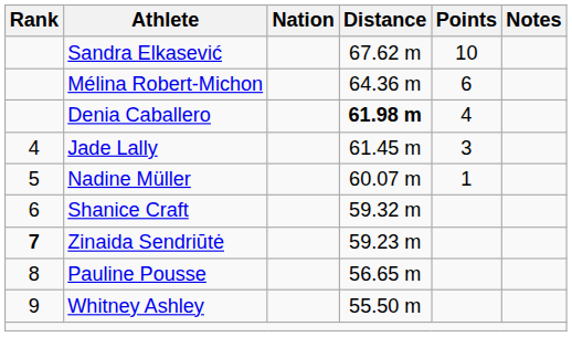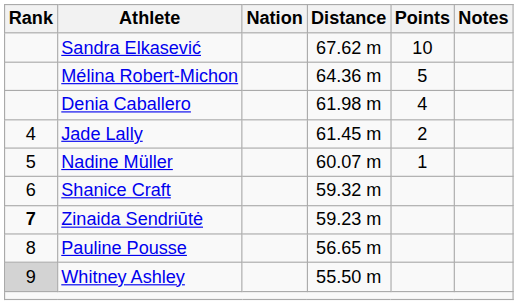 <table class="wikitable mw-datatable sortable" style="text-align:center;">
 <tr>
 <th>Rank</th>
 <th>Athlete</th>
 <th>Nation</th>
 <th>Distance</th>
 <th>Points</th>
 <th>Notes</th>
 </tr>
 <tr>
 <td></td>
 <td align=left><a href='#'>Sandra Elkasević</a></td>
 <td align=left></td>
 <td>67.62 m</td>
 <td>10</td>
 <td></td>
 </tr>
 <tr>
 <td></td>
 <td align=left><a href='#'>Mélina Robert-Michon</a></td>
 <td align=left></td>
 <td>64.36 m</td>
-<td>6</td>
+<td>5</td>
 <td></td>
 </tr>
 <tr>
 <td></td>
 <td align=left><a href='#'>Denia Caballero</a></td>
 <td align=left></td>
-<td><strong>61.98 m</strong></td>
+<td>61.98 m</td>
 <td>4</td>
 <td></td>
 </tr>
 <tr>
 <td>4</td>
 <td align=left><a href='#'>Jade Lally</a></td>
 <td align=left></td>
 <td>61.45 m</td>
-<td>3</td>
+<td>2</td>
 <td></td>
 </tr>
 <tr>
 <td>5</td>
 <td align=left><a href='#'>Nadine Müller</a></td>
 <td align=left></td>
 <td>60.07 m</td>
 <td>1</td>
 <td></td>
 </tr>
 <tr>
 <td>6</td>
 <td align=left><a href='#'>Shanice Craft</a></td>
 <td align=left></td>
 <td>59.32 m</td>
 <td></td>
 <td></td>
 </tr>
 <tr>
 <td><strong>7</strong></td>
 <td align=left><a href='#'>Zinaida Sendriūtė</a></td>
 <td align=left></td>
 <td>59.23 m</td>
 <td></td>
 <td></td>
 </tr>
 <tr>
 <td>8</td>
 <td align=left><a href='#'>Pauline Pousse</a></td>
 <td align=left></td>
 <td>56.65 m</td>
 <td></td>
 <td></td>
 </tr>
 <tr>
-<td>9</td>
+<td style="background: lightgrey;">9</td>
 <td align=left><a href='#'>Whitney Ashley</a></td>
 <td align=left></td>
 <td>55.50 m</td>
 <td></td>
 <td></td>
 </tr>
 <tr class="sortbottom">
 <td colspan=6></td>
 </tr>
 </table>
